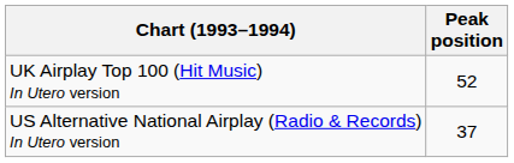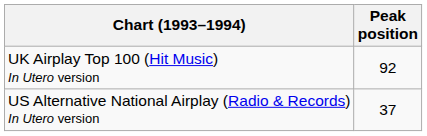 <table class="wikitable sortable">
 <tr>
 <th>Chart (1993–1994)</th>
 <th>Peak<br>position</th>
 </tr>
 <tr>
 <td>UK Airplay Top 100 (<a href='#'>Hit Music</a>)<br><small><em>In Utero</em> version</small></td>
-<td style="text-align:center;">52</td>
+<td style="text-align:center;">92</td>
 </tr>
 <tr>
 <td>US Alternative National Airplay (<a href='#'>Radio & Records</a>)<br><small><em>In Utero</em> version</small></td>
 <td style="text-align:center;">37</td>
 </tr>
 </table>
